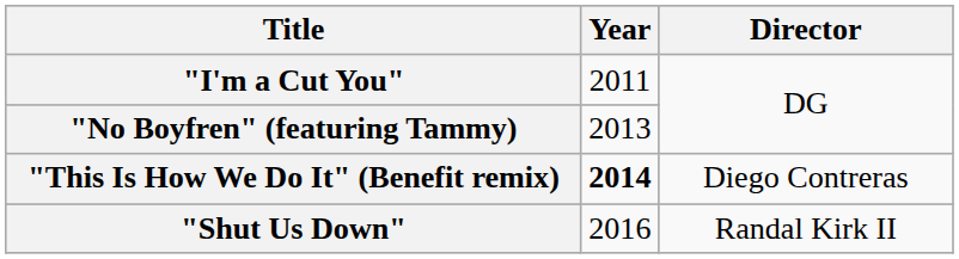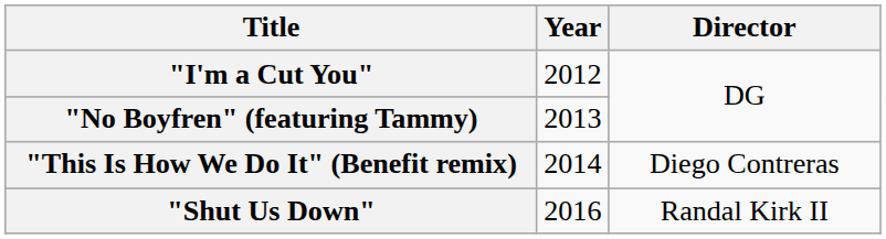 <table class="wikitable plainrowheaders" style="text-align:center;">
 <tr>
 <th scope="col" style="width:18em;">Title</th>
 <th scope="col">Year</th>
 <th scope="col" style="width:9em;">Director</th>
 </tr>
 <tr>
 <th scope="row">"I'm a Cut You"</th>
-<td>2011</td>
+<td>2012</td>
 <td rowspan="2">DG</td>
 </tr>
 <tr>
 <th scope="row">"No Boyfren" (featuring Tammy)</th>
 <td>2013</td>
 </tr>
 <tr>
 <th scope="row">"This Is How We Do It" (Benefit remix)</th>
-<td><strong>2014</strong></td>
+<td>2014</td>
 <td>Diego Contreras</td>
 </tr>
 <tr>
 <th scope="row">"Shut Us Down"</th>
 <td>2016</td>
 <td>Randal Kirk II </td>
 </tr>
 </table>
